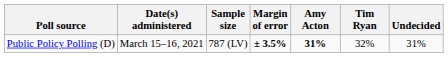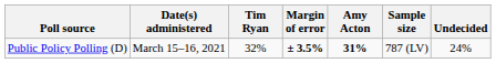 <table class="wikitable" style="font-size:90%;text-align:center;">
 <tr valign=bottom>
 <th>Poll source</th>
 <th>Date(s)<br>administered</th>
-<th>Sample<br>size</th>
+<th style="width:60px;">Tim<br>Ryan</th>
 <th>Margin<br>of error</th>
 <th style="width:60px;">Amy<br>Acton</th>
-<th style="width:60px;">Tim<br>Ryan</th>
+<th>Sample<br>size</th>
 <th>Undecided</th>
 </tr>
 <tr>
 <td style="text-align:left;"><a href='#'>Public Policy Polling</a> (D)</td>
 <td>March 15–16, 2021</td>
-<td>787 (LV)</td>
+<td>32%</td>
 <td><strong>± 3.5%</strong></td>
 <td><strong>31%</strong></td>
-<td>32%</td>
-<td>31%</td>
+<td>787 (LV)</td>
+<td>24%</td>
 </tr>
 </table>
